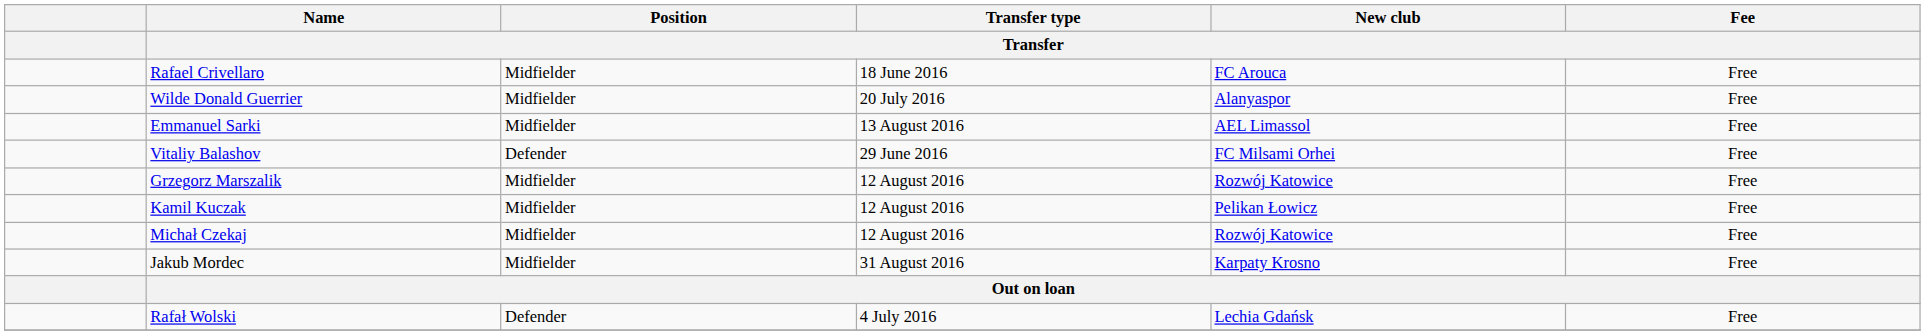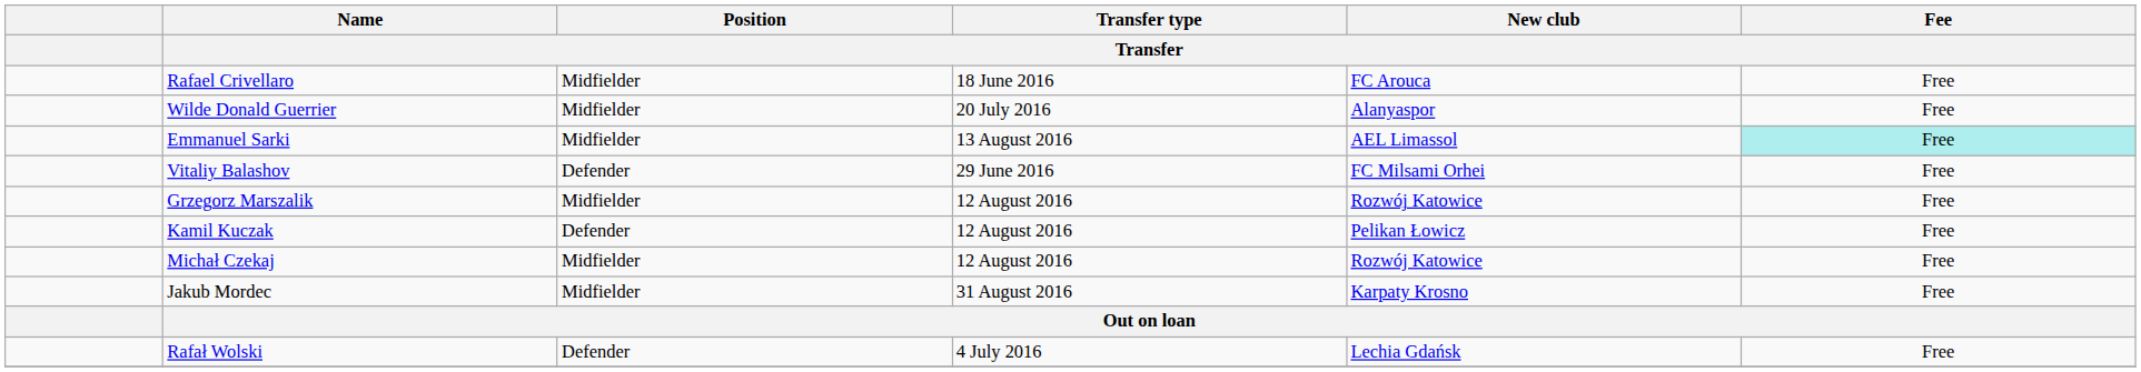 <table class="wikitable" style="width:100%; font-size:85%;">
 <tr>
 <th width="2%"></th>
 <th width="5%">Name</th>
 <th width="5%">Position</th>
 <th width="5%">Transfer type</th>
 <th width="5%">New club</th>
 <th width="5%">Fee</th>
 </tr>
 <tr>
 <th></th>
 <th colspan="5" align="center">Transfer</th>
 </tr>
 <tr>
 <td align=center></td>
 <td align=left> <a href='#'>Rafael Crivellaro</a></td>
 <td align=left>Midfielder</td>
 <td align=left>18 June 2016</td>
 <td align=left> <a href='#'>FC Arouca</a></td>
 <td align=center>Free</td>
 </tr>
 <tr>
 <td align=center></td>
 <td align=left> <a href='#'>Wilde Donald Guerrier</a></td>
 <td align=left>Midfielder</td>
 <td align=left>20 July 2016</td>
 <td align=left> <a href='#'>Alanyaspor</a></td>
 <td align=center>Free</td>
 </tr>
 <tr>
 <td align=center></td>
 <td align=left> <a href='#'>Emmanuel Sarki</a></td>
 <td align=left>Midfielder</td>
 <td align=left>13 August 2016</td>
 <td align=left> <a href='#'>AEL Limassol</a></td>
-<td align=center>Free</td>
+<td align=center style="background: paleturquoise;">Free</td>
 </tr>
 <tr>
 <td align=center></td>
 <td align=left> <a href='#'>Vitaliy Balashov</a></td>
 <td align=left>Defender</td>
 <td align=left>29 June 2016</td>
 <td align=left> <a href='#'>FC Milsami Orhei</a></td>
 <td align=center>Free</td>
 </tr>
 <tr>
 <td align=center></td>
 <td align=left> <a href='#'>Grzegorz Marszalik</a></td>
 <td align=left>Midfielder</td>
 <td align=left>12 August 2016</td>
 <td align=left> <a href='#'>Rozwój Katowice</a></td>
 <td align=center>Free</td>
 </tr>
 <tr>
 <td align=center></td>
 <td align=left> <a href='#'>Kamil Kuczak</a></td>
-<td align=left>Midfielder</td>
+<td align=left>Defender</td>
 <td align=left>12 August 2016</td>
 <td align=left> <a href='#'>Pelikan Łowicz</a></td>
 <td align=center>Free</td>
 </tr>
 <tr>
 <td align=center></td>
 <td align=left> <a href='#'>Michał Czekaj</a></td>
 <td align=left>Midfielder</td>
 <td align=left>12 August 2016</td>
 <td align=left> <a href='#'>Rozwój Katowice</a></td>
 <td align=center>Free</td>
 </tr>
 <tr>
 <td align=center></td>
 <td align=left> Jakub Mordec</td>
 <td align=left>Midfielder</td>
 <td align=left>31 August 2016</td>
 <td align=left> <a href='#'>Karpaty Krosno</a></td>
 <td align=center>Free</td>
 </tr>
 <tr>
 <th></th>
 <th colspan="5" align="center">Out on loan</th>
 </tr>
 <tr>
 <td align=center></td>
 <td align=left> <a href='#'>Rafał Wolski</a></td>
 <td align=left>Defender</td>
 <td align=left>4 July 2016</td>
 <td align=left> <a href='#'>Lechia Gdańsk</a></td>
 <td align=center>Free</td>
 </tr>
 <tr>
 </tr>
 </table>
